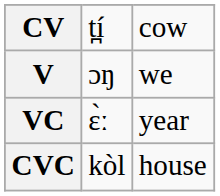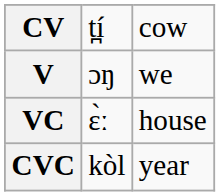 <table class="wikitable">
 <tr>
 <th>CV</th>
 <td>t̪í</td>
 <td>cow</td>
 </tr>
 <tr>
 <th>V</th>
 <td>ɔŋ</td>
 <td>we</td>
 </tr>
 <tr>
 <th>VC</th>
 <td>ɛ̀ː</td>
-<td>year</td>
+<td>house</td>
 </tr>
 <tr>
 <th>CVC</th>
 <td>kòl</td>
-<td>house</td>
+<td>year</td>
 </tr>
 </table>
